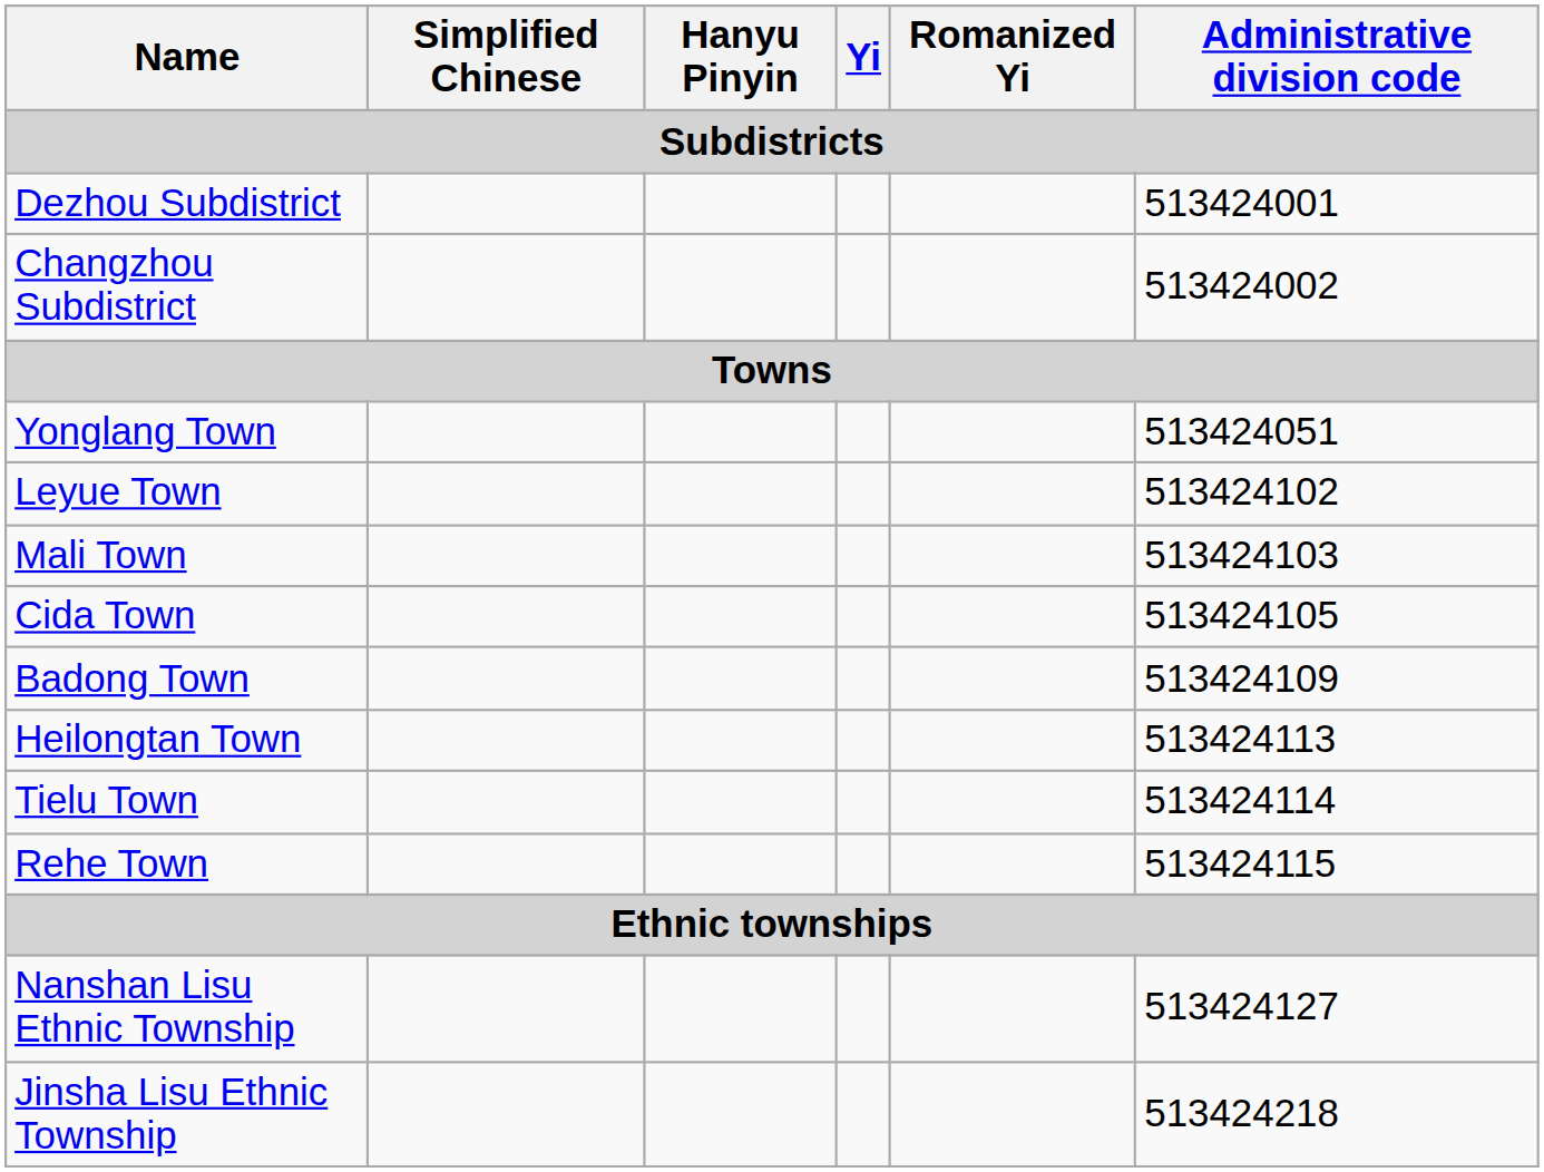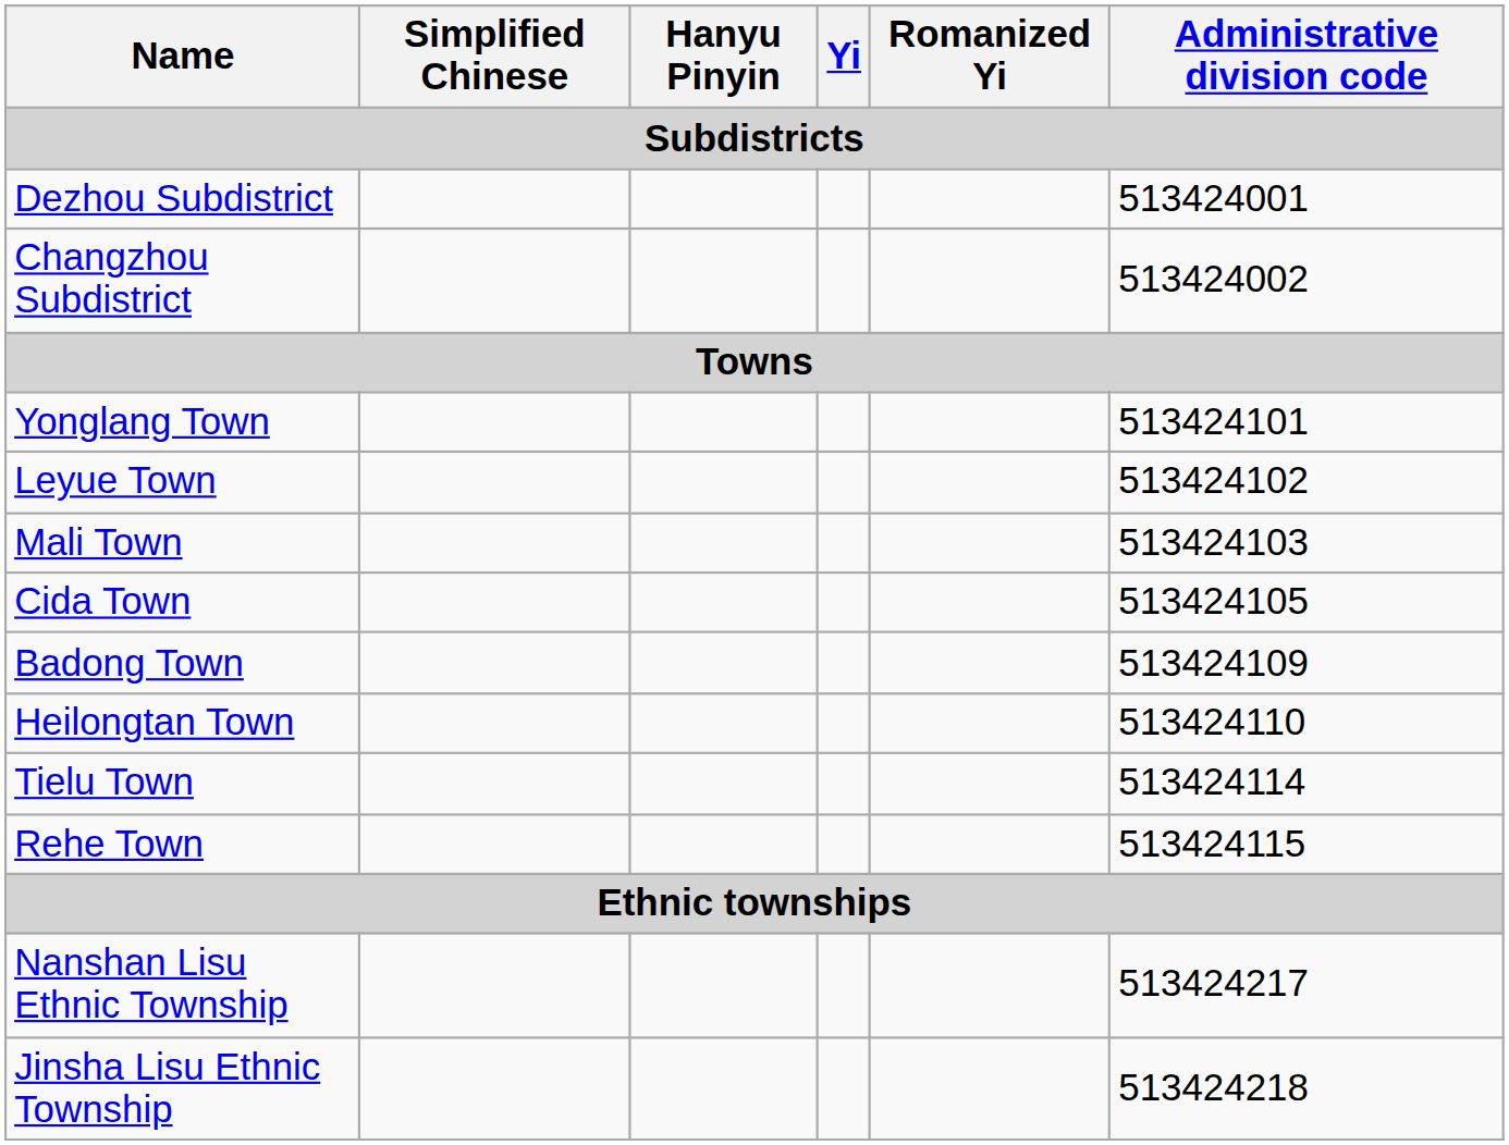 <table class="wikitable" align="center" style="width:50%; border="1">
 <tr>
 <th>Name</th>
 <th>Simplified Chinese</th>
 <th>Hanyu Pinyin</th>
 <th><a href='#'>Yi</a></th>
 <th>Romanized Yi</th>
 <th><a href='#'>Administrative division code</a></th>
 </tr>
 <tr>
 <td colspan="7"  style="text-align:center; background:#d3d3d3;"><strong>Subdistricts</strong></td>
 </tr>
 <tr --------->
 <td><a href='#'>Dezhou Subdistrict</a></td>
 <td></td>
 <td></td>
 <td></td>
 <td></td>
 <td>513424001</td>
 </tr>
 <tr>
 <td><a href='#'>Changzhou Subdistrict</a></td>
 <td></td>
 <td></td>
 <td></td>
 <td></td>
 <td>513424002</td>
 </tr>
 <tr>
 <td colspan="7"  style="text-align:center; background:#d3d3d3;"><strong>Towns</strong></td>
 </tr>
 <tr --------->
 <td><a href='#'>Yonglang Town</a></td>
 <td></td>
 <td></td>
 <td></td>
 <td></td>
-<td>513424051</td>
+<td>513424101</td>
 </tr>
 <tr>
 <td><a href='#'>Leyue Town</a></td>
 <td></td>
 <td></td>
 <td></td>
 <td></td>
 <td>513424102</td>
 </tr>
 <tr>
 <td><a href='#'>Mali Town</a></td>
 <td></td>
 <td></td>
 <td></td>
 <td></td>
 <td>513424103</td>
 </tr>
 <tr>
 <td><a href='#'>Cida Town</a></td>
 <td></td>
 <td></td>
 <td></td>
 <td></td>
 <td>513424105</td>
 </tr>
 <tr>
 <td><a href='#'>Badong Town</a></td>
 <td></td>
 <td></td>
 <td></td>
 <td></td>
 <td>513424109</td>
 </tr>
 <tr>
 <td><a href='#'>Heilongtan Town</a></td>
 <td></td>
 <td></td>
 <td></td>
 <td></td>
-<td>513424113</td>
+<td>513424110</td>
 </tr>
 <tr>
 <td><a href='#'>Tielu Town</a></td>
 <td></td>
 <td></td>
 <td></td>
 <td></td>
 <td>513424114</td>
 </tr>
 <tr>
 <td><a href='#'>Rehe Town</a></td>
 <td></td>
 <td></td>
 <td></td>
 <td></td>
 <td>513424115</td>
 </tr>
 <tr>
 <td colspan="7"  style="text-align:center; background:#d3d3d3;"><strong>Ethnic townships</strong></td>
 </tr>
 <tr --------->
 <td><a href='#'>Nanshan Lisu Ethnic Township</a></td>
 <td></td>
 <td></td>
 <td></td>
 <td></td>
-<td>513424127</td>
+<td>513424217</td>
 </tr>
 <tr>
 <td><a href='#'>Jinsha Lisu Ethnic Township</a></td>
 <td></td>
 <td></td>
 <td></td>
 <td></td>
 <td>513424218</td>
 </tr>
 <tr>
 </tr>
 </table>
